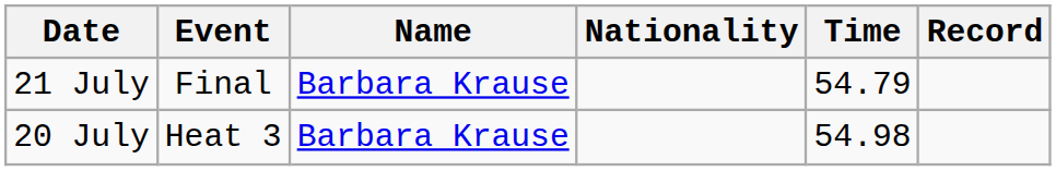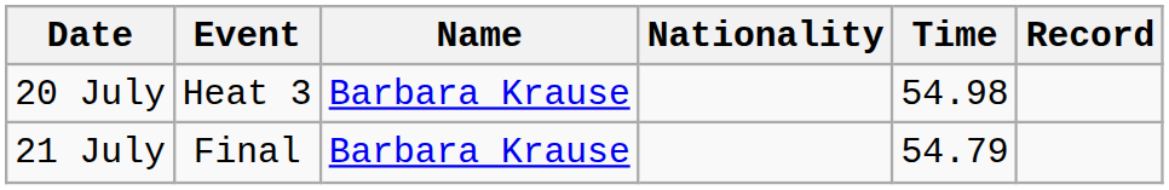 <table class=wikitable style=text-align:center>
 <tr>
 <th>Date</th>
 <th>Event</th>
 <th>Name</th>
 <th>Nationality</th>
 <th>Time</th>
 <th>Record</th>
 </tr>
 <tr>
+<td>20 July</td>
+<td>Heat 3</td>
+<td align=left><a href='#'>Barbara Krause</a></td>
+<td align=left></td>
+<td>54.98</td>
+<td></td>
+</tr>
+<tr>
 <td>21 July</td>
 <td>Final</td>
 <td align=left><a href='#'>Barbara Krause</a></td>
 <td align=left></td>
 <td>54.79</td>
 <td></td>
 </tr>
-<tr>
-<td>20 July</td>
-<td>Heat 3</td>
-<td align=left><a href='#'>Barbara Krause</a></td>
-<td align=left></td>
-<td>54.98</td>
-<td></td>
-</tr>
 </table>
